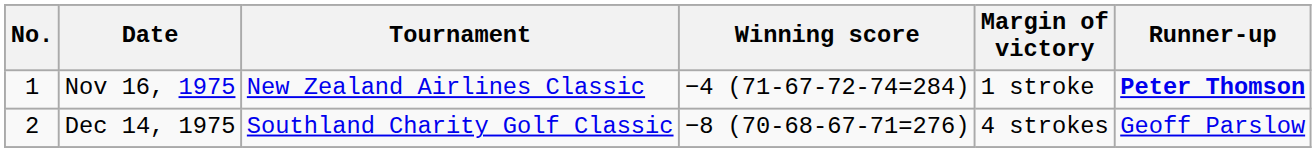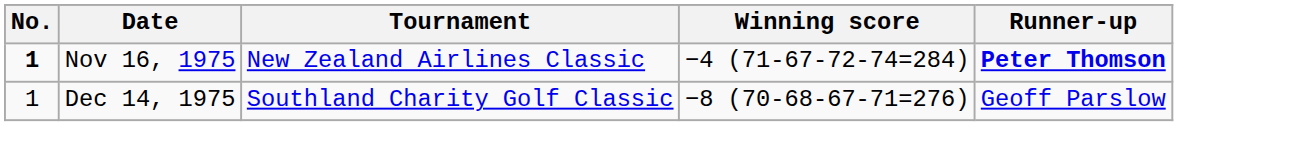 <table class="wikitable" style="font-size:95%;">
 <tr>
 <th>No.</th>
 <th>Date</th>
 <th>Tournament</th>
 <th>Winning score</th>
-<th>Margin of<br>victory</th>
 <th>Runner-up</th>
 </tr>
 <tr>
-<td align=center>1</td>
+<td align=center><strong>1</strong></td>
 <td align=right>Nov 16, <a href='#'>1975</a></td>
 <td><a href='#'>New Zealand Airlines Classic</a></td>
 <td>−4 (71-67-72-74=284)</td>
-<td>1 stroke</td>
 <td><strong> <a href='#'>Peter Thomson</a></strong></td>
 </tr>
 <tr>
-<td align=center>2</td>
+<td align=center>1</td>
 <td align=right>Dec 14, 1975</td>
 <td><a href='#'>Southland Charity Golf Classic</a></td>
 <td>−8 (70-68-67-71=276)</td>
-<td>4 strokes</td>
 <td> <a href='#'>Geoff Parslow</a></td>
 </tr>
 </table>
